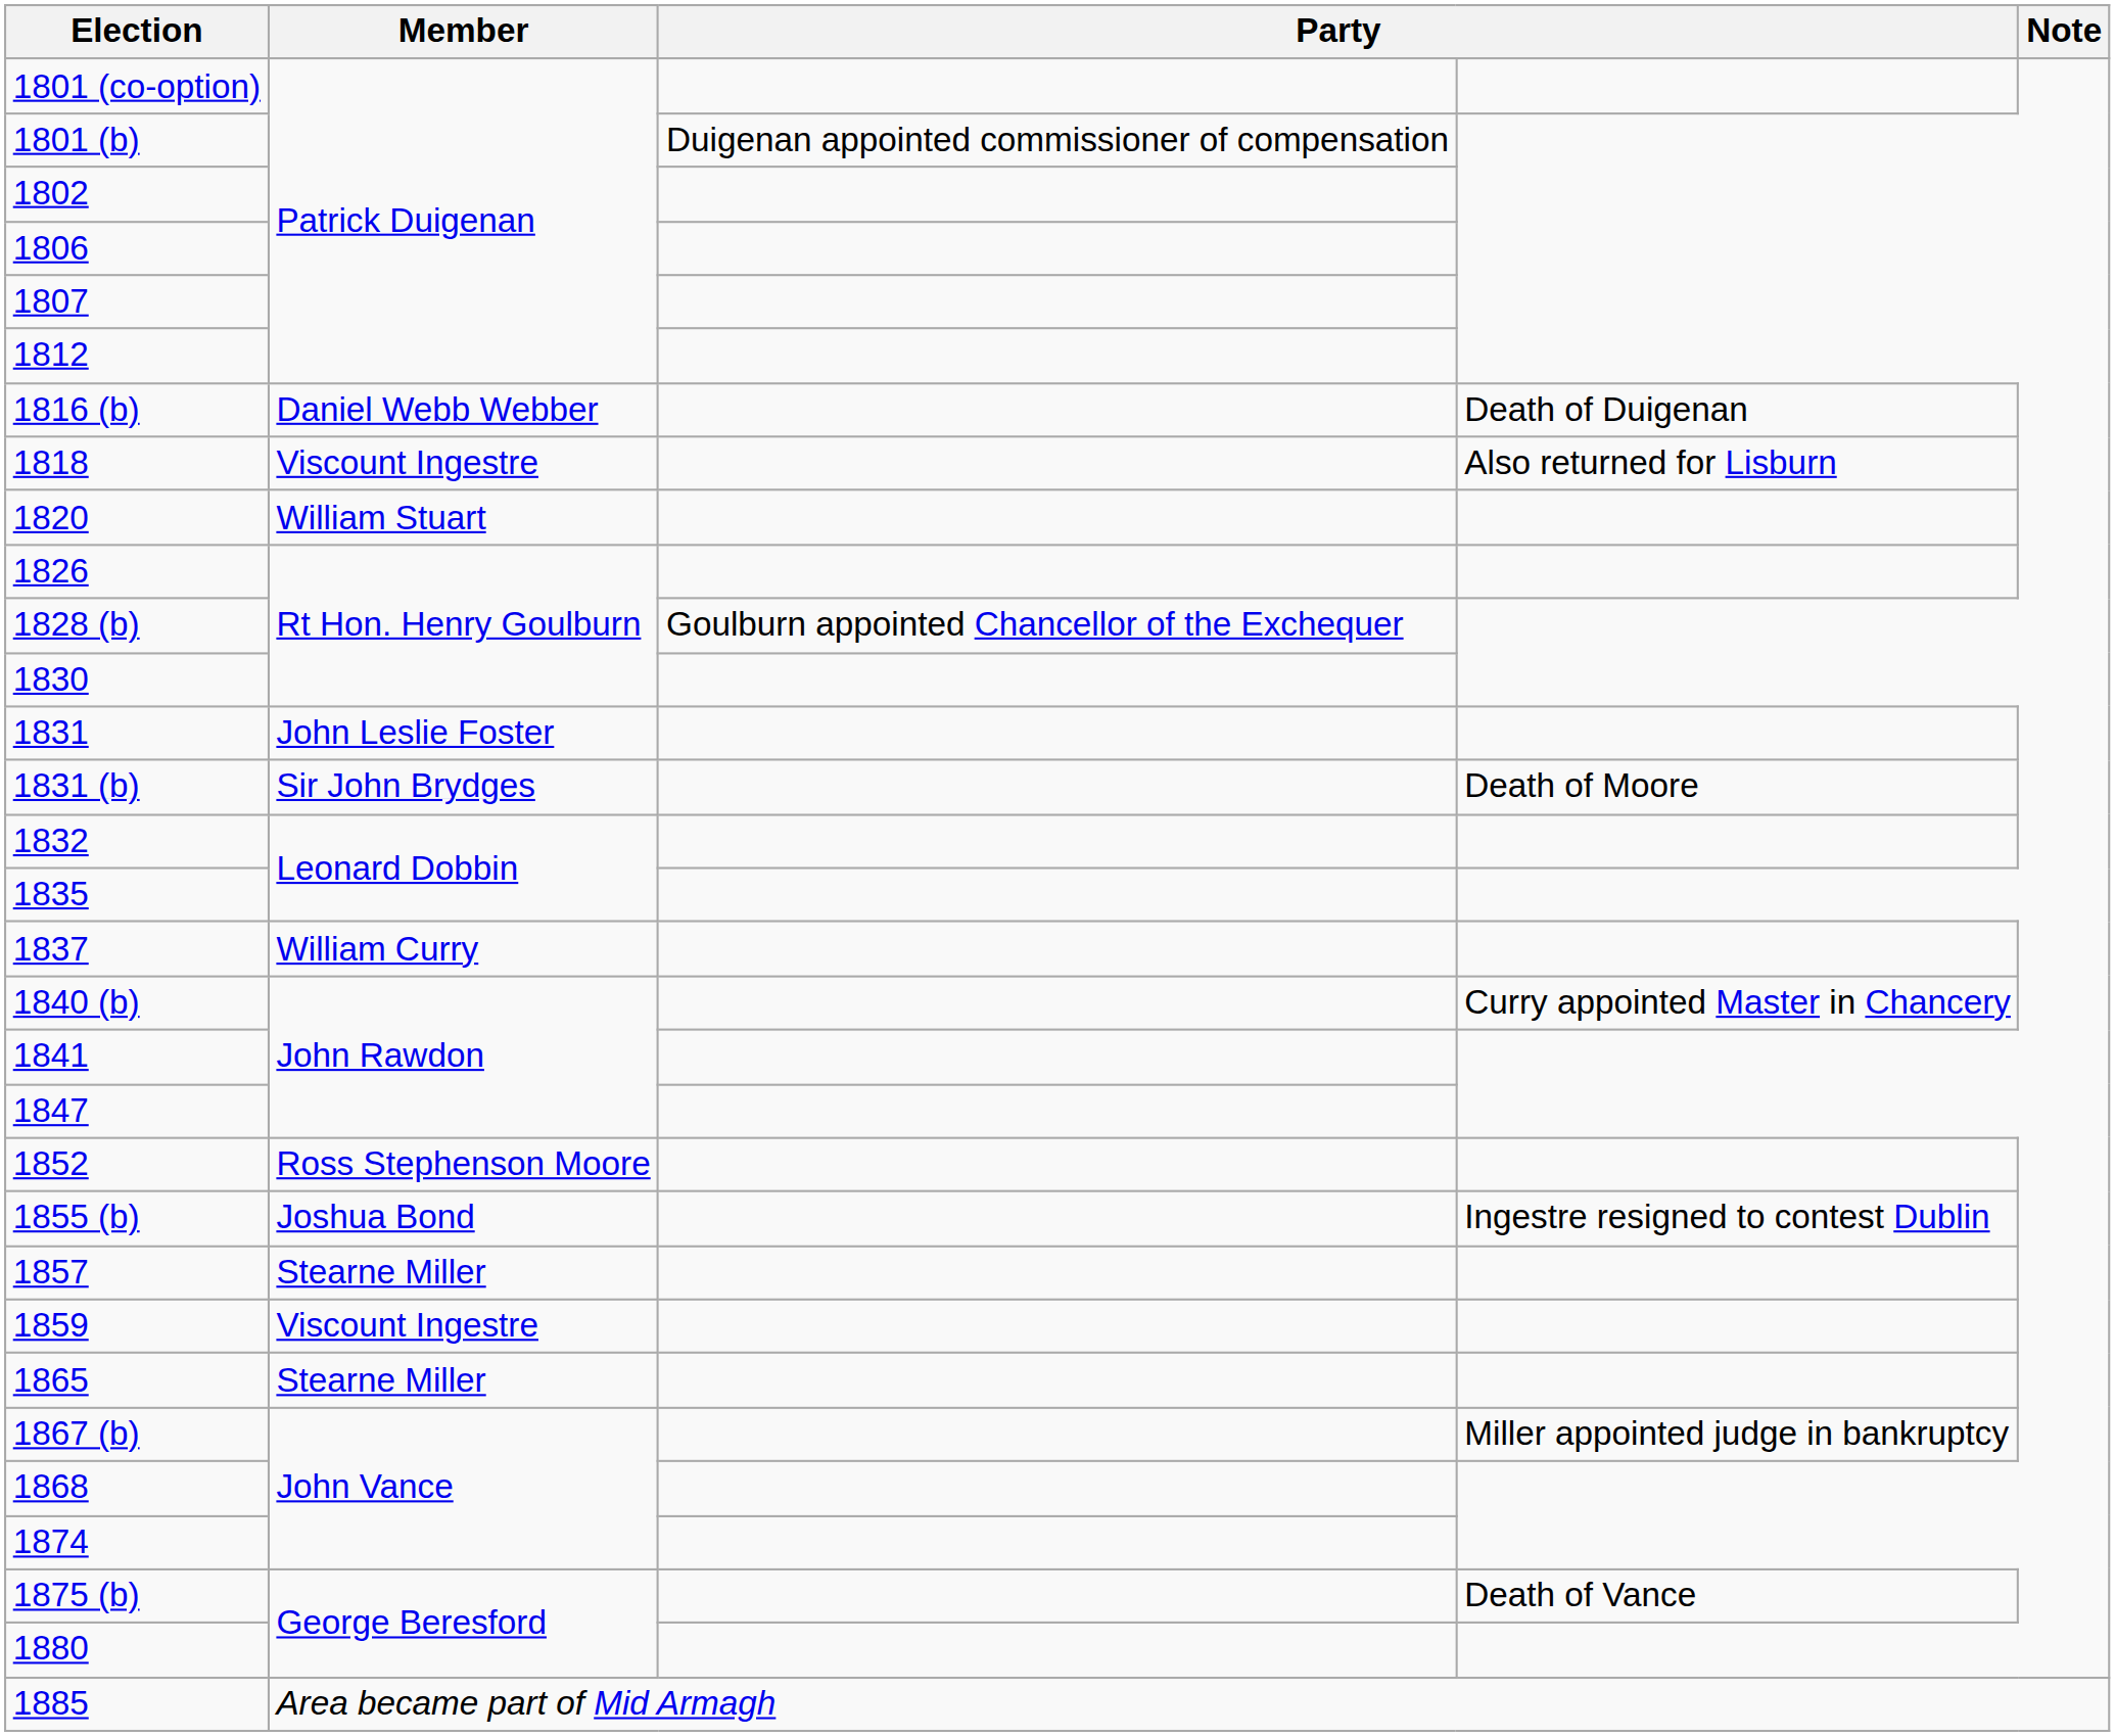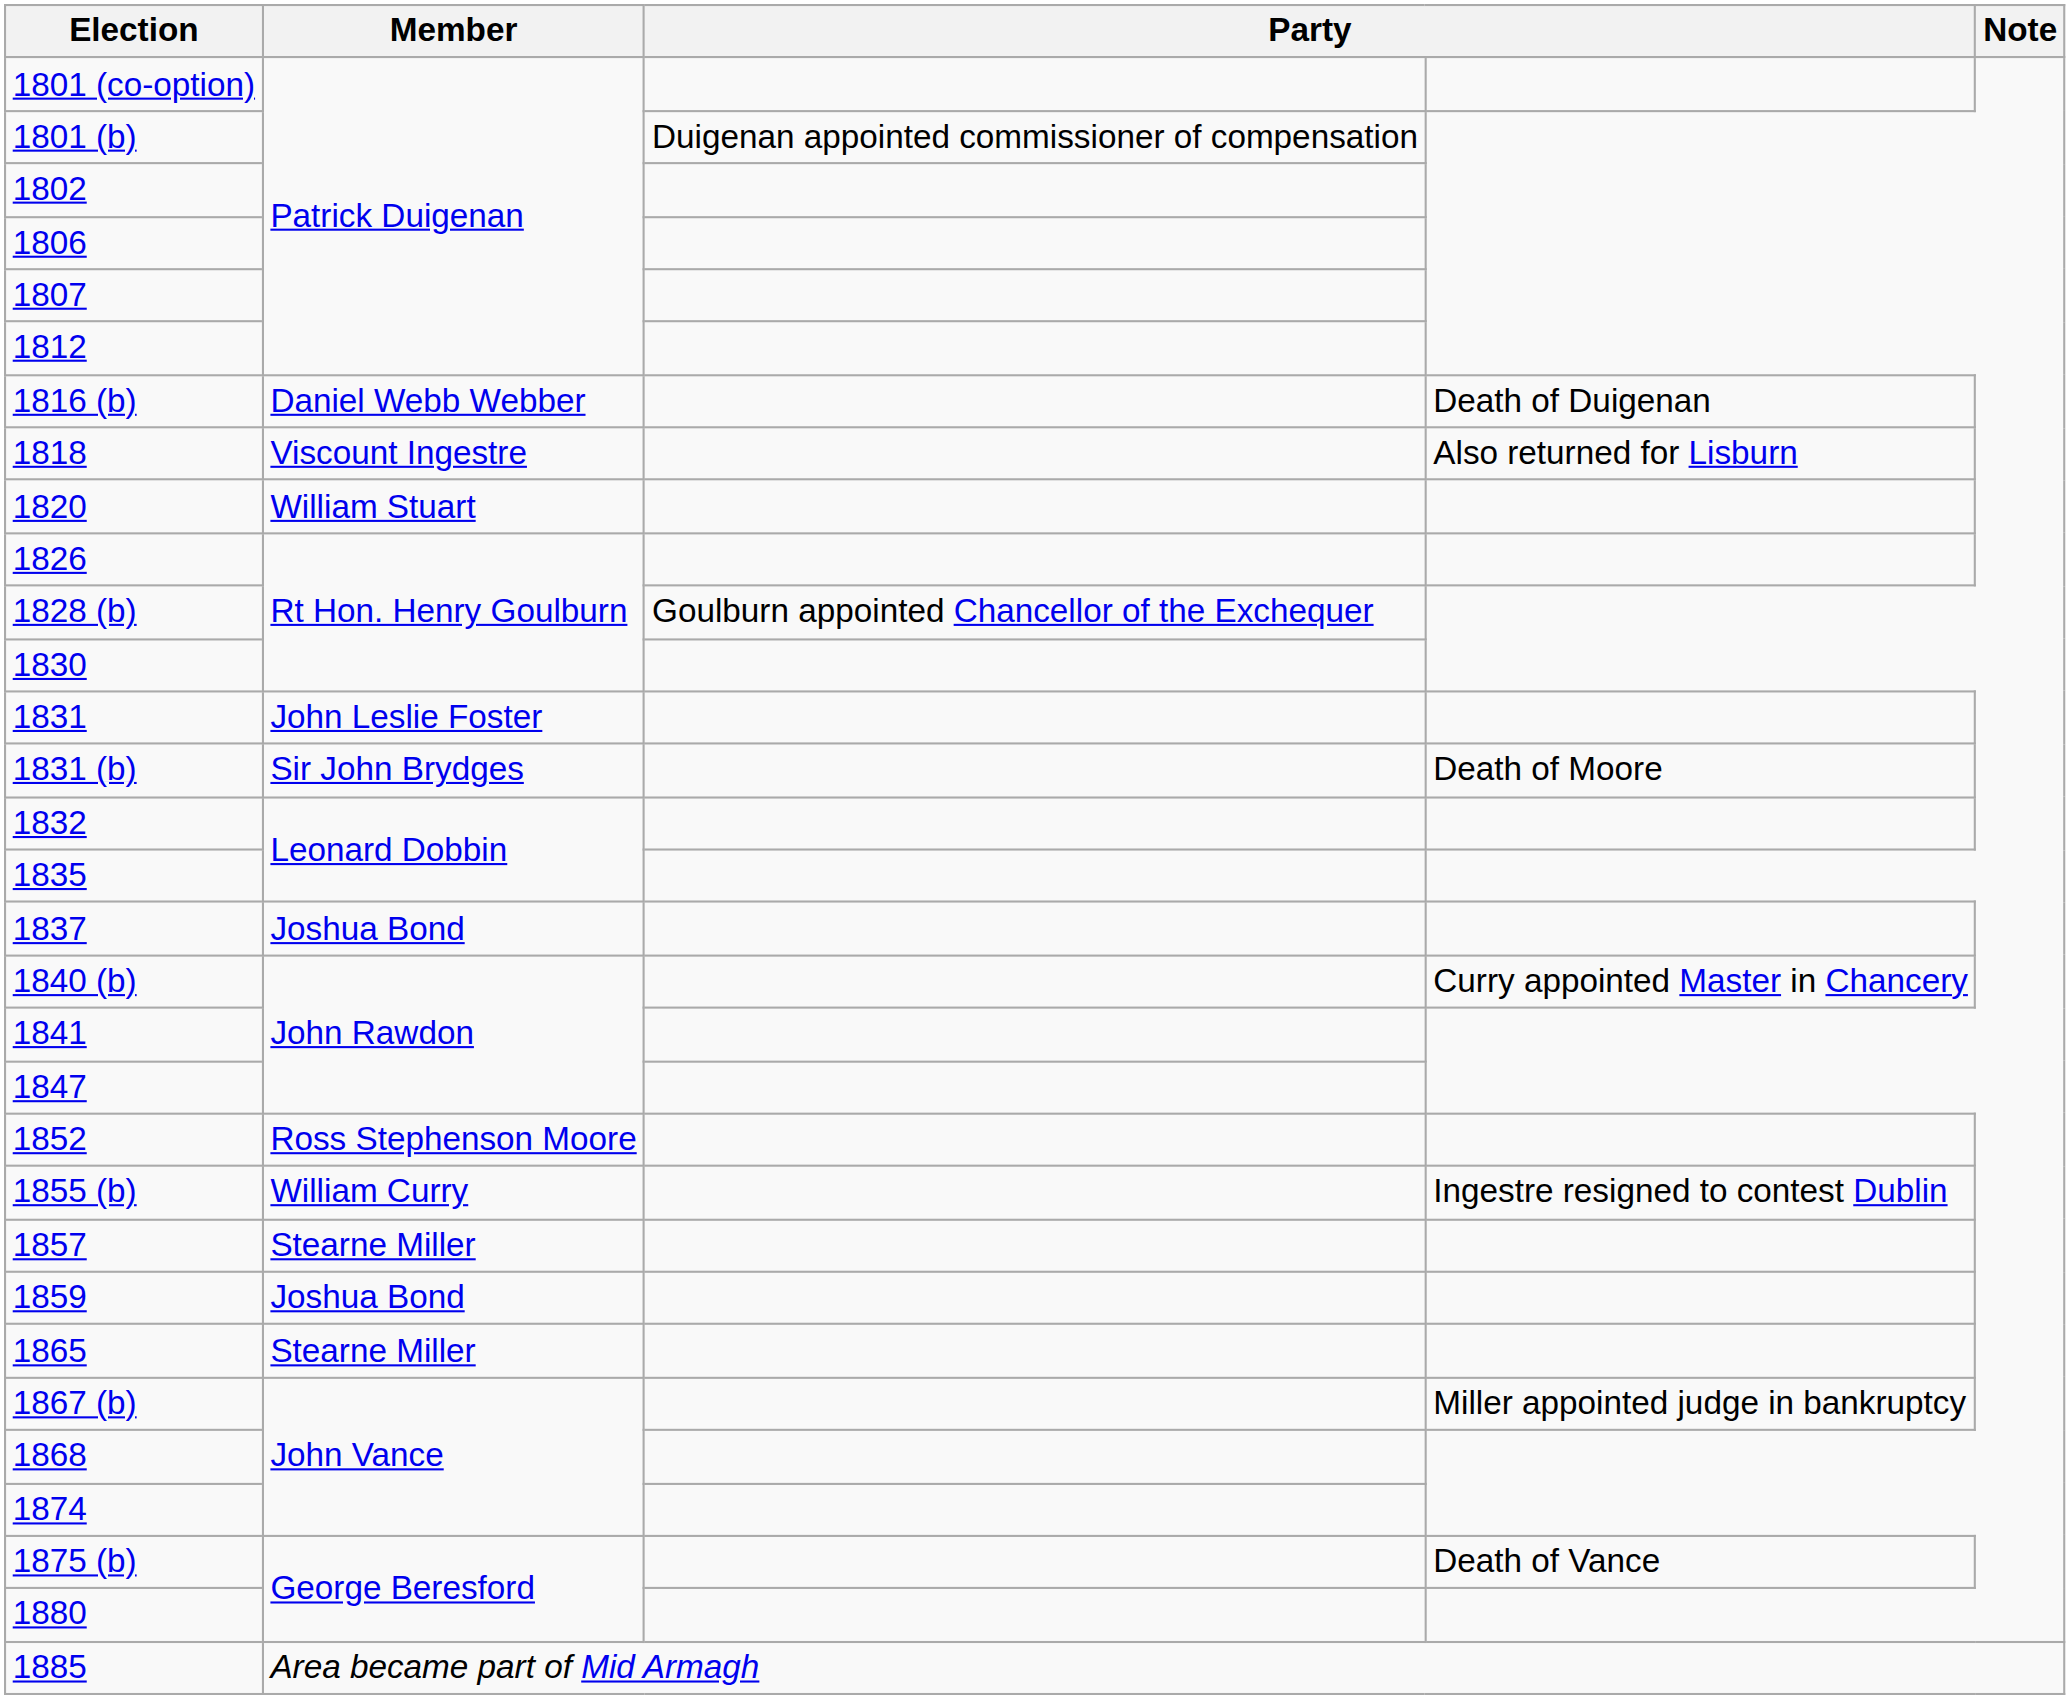 <table class="wikitable">
 <tr>
 <th>Election</th>
 <th>Member</th>
 <th colspan="2">Party</th>
 <th>Note</th>
 </tr>
 <tr>
 <td><a href='#'>1801 (co-option)</a></td>
 <td rowspan=6><a href='#'>Patrick Duigenan</a></td>
 <td></td>
 <td></td>
 </tr>
 <tr>
 <td><a href='#'>1801 (b)</a></td>
 <td>Duigenan appointed commissioner of compensation</td>
 </tr>
 <tr>
 <td><a href='#'>1802</a></td>
 <td></td>
 </tr>
 <tr>
 <td><a href='#'>1806</a></td>
 <td></td>
 </tr>
 <tr>
 <td><a href='#'>1807</a></td>
 <td></td>
 </tr>
 <tr>
 <td><a href='#'>1812</a></td>
 <td></td>
 </tr>
 <tr>
 <td><a href='#'>1816 (b)</a></td>
 <td><a href='#'>Daniel Webb Webber</a></td>
 <td></td>
 <td>Death of Duigenan</td>
 </tr>
 <tr>
 <td><a href='#'>1818</a></td>
 <td><a href='#'>Viscount Ingestre</a></td>
 <td></td>
 <td>Also returned for <a href='#'>Lisburn</a></td>
 </tr>
 <tr>
 <td><a href='#'>1820</a></td>
 <td><a href='#'>William Stuart</a></td>
 <td></td>
 <td></td>
 </tr>
 <tr>
 <td><a href='#'>1826</a></td>
 <td rowspan=3><a href='#'>Rt Hon. Henry Goulburn</a></td>
 <td></td>
 <td></td>
 </tr>
 <tr>
 <td><a href='#'>1828 (b)</a></td>
 <td>Goulburn appointed <a href='#'>Chancellor of the Exchequer</a></td>
 </tr>
 <tr>
 <td><a href='#'>1830</a></td>
 <td></td>
 </tr>
 <tr>
 <td><a href='#'>1831</a></td>
 <td><a href='#'>John Leslie Foster</a></td>
 <td></td>
 <td></td>
 </tr>
 <tr>
 <td><a href='#'>1831 (b)</a></td>
 <td><a href='#'>Sir John Brydges</a></td>
 <td></td>
 <td>Death of Moore</td>
 </tr>
 <tr>
 <td><a href='#'>1832</a></td>
 <td rowspan=2><a href='#'>Leonard Dobbin</a></td>
 <td></td>
 <td></td>
 </tr>
 <tr>
 <td><a href='#'>1835</a></td>
 <td></td>
 </tr>
 <tr>
 <td><a href='#'>1837</a></td>
-<td><a href='#'>William Curry</a></td>
+<td><a href='#'>Joshua Bond</a></td>
 <td></td>
 <td></td>
 </tr>
 <tr>
 <td><a href='#'>1840 (b)</a></td>
 <td rowspan=3><a href='#'>John Rawdon</a></td>
 <td></td>
 <td>Curry appointed <a href='#'>Master</a> in <a href='#'>Chancery</a></td>
 </tr>
 <tr>
 <td><a href='#'>1841</a></td>
 <td></td>
 </tr>
 <tr>
 <td><a href='#'>1847</a></td>
 <td></td>
 </tr>
 <tr>
 <td><a href='#'>1852</a></td>
 <td><a href='#'>Ross Stephenson Moore</a></td>
 <td></td>
 <td></td>
 </tr>
 <tr>
 <td><a href='#'>1855 (b)</a></td>
-<td><a href='#'>Joshua Bond</a></td>
+<td><a href='#'>William Curry</a></td>
 <td></td>
 <td>Ingestre resigned to contest <a href='#'>Dublin</a></td>
 </tr>
 <tr>
 <td><a href='#'>1857</a></td>
 <td><a href='#'>Stearne Miller</a></td>
 <td></td>
 <td></td>
 </tr>
 <tr>
 <td><a href='#'>1859</a></td>
-<td><a href='#'>Viscount Ingestre</a></td>
+<td><a href='#'>Joshua Bond</a></td>
 <td></td>
 <td></td>
 </tr>
 <tr>
 <td><a href='#'>1865</a></td>
 <td><a href='#'>Stearne Miller</a></td>
 <td></td>
 <td></td>
 </tr>
 <tr>
 <td><a href='#'>1867 (b)</a></td>
 <td rowspan=3><a href='#'>John Vance</a></td>
 <td></td>
 <td>Miller appointed judge in bankruptcy</td>
 </tr>
 <tr>
 <td><a href='#'>1868</a></td>
 <td></td>
 </tr>
 <tr>
 <td><a href='#'>1874</a></td>
 <td></td>
 </tr>
 <tr>
 <td><a href='#'>1875 (b)</a></td>
 <td rowspan=2><a href='#'>George Beresford</a></td>
 <td></td>
 <td>Death of Vance</td>
 </tr>
 <tr>
 <td><a href='#'>1880</a></td>
 <td></td>
 </tr>
 <tr>
 <td><a href='#'>1885</a></td>
 <td colspan="4"><em>Area became part of <a href='#'>Mid Armagh</a></em></td>
 </tr>
 </table>
